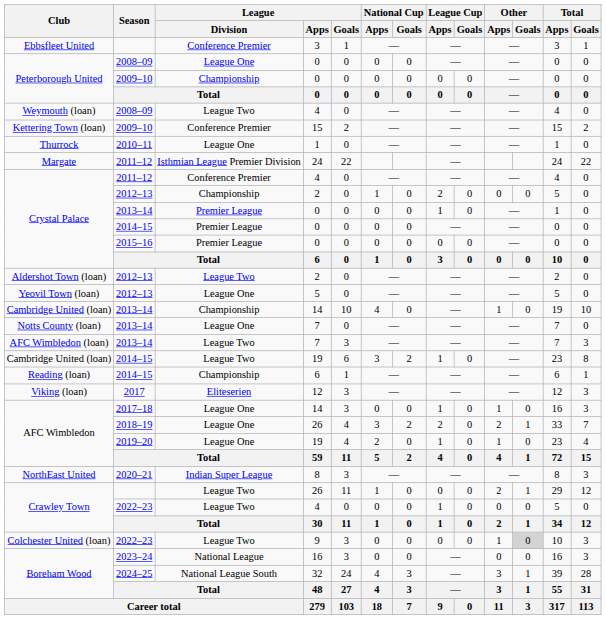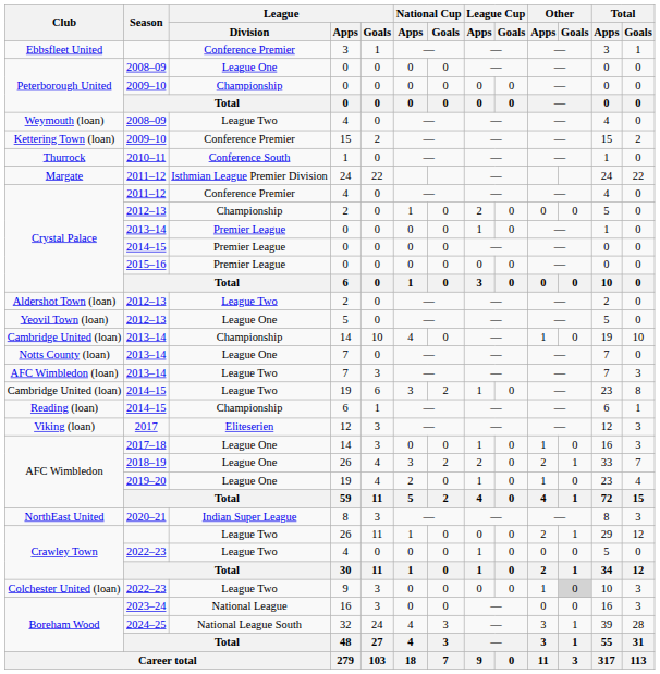 <table class=wikitable style="text-align:center">
 <tr>
 <th rowspan="2">Club</th>
 <th rowspan="2">Season</th>
 <th colspan="3">League</th>
 <th colspan="2">National Cup</th>
 <th colspan="2">League Cup</th>
 <th colspan="2">Other</th>
 <th colspan="2">Total</th>
 </tr>
 <tr>
 <th>Division</th>
 <th>Apps</th>
 <th>Goals</th>
 <th>Apps</th>
 <th>Goals</th>
 <th>Apps</th>
 <th>Goals</th>
 <th>Apps</th>
 <th>Goals</th>
 <th>Apps</th>
 <th>Goals</th>
 </tr>
 <tr>
 <td><a href='#'>Ebbsfleet United</a></td>
 <td></td>
 <td><a href='#'>Conference Premier</a></td>
 <td>3</td>
 <td>1</td>
 <td colspan="2">—</td>
 <td colspan="2">—</td>
 <td colspan="2">—</td>
 <td>3</td>
 <td>1</td>
 </tr>
 <tr>
 <td rowspan="3"><a href='#'>Peterborough United</a></td>
 <td><a href='#'>2008–09</a></td>
 <td><a href='#'>League One</a></td>
 <td>0</td>
 <td>0</td>
 <td>0</td>
 <td>0</td>
 <td colspan="2">—</td>
 <td colspan="2">—</td>
 <td>0</td>
 <td>0</td>
 </tr>
 <tr>
 <td><a href='#'>2009–10</a></td>
 <td><a href='#'>Championship</a></td>
 <td>0</td>
 <td>0</td>
 <td>0</td>
 <td>0</td>
 <td>0</td>
 <td>0</td>
 <td colspan="2">—</td>
 <td>0</td>
 <td>0</td>
 </tr>
 <tr>
 <th colspan="2">Total</th>
 <th>0</th>
 <th>0</th>
 <th>0</th>
 <th>0</th>
 <th>0</th>
 <th>0</th>
 <th colspan="2">—</th>
 <th>0</th>
 <th>0</th>
 </tr>
 <tr>
 <td><a href='#'>Weymouth</a> (loan)</td>
 <td><a href='#'>2008–09</a></td>
 <td>League Two</td>
 <td>4</td>
 <td>0</td>
 <td colspan="2">—</td>
 <td colspan="2">—</td>
 <td colspan="2">—</td>
 <td>4</td>
 <td>0</td>
 </tr>
 <tr>
 <td><a href='#'>Kettering Town</a> (loan)</td>
 <td><a href='#'>2009–10</a></td>
 <td>Conference Premier</td>
 <td>15</td>
 <td>2</td>
 <td colspan="2">—</td>
 <td colspan="2">—</td>
 <td colspan="2">—</td>
 <td>15</td>
 <td>2</td>
 </tr>
 <tr>
 <td><a href='#'>Thurrock</a></td>
 <td><a href='#'>2010–11</a></td>
-<td>League One</td>
+<td><a href='#'>Conference South</a></td>
 <td>1</td>
 <td>0</td>
 <td colspan="2">—</td>
 <td colspan="2">—</td>
 <td colspan="2">—</td>
 <td>1</td>
 <td>0</td>
 </tr>
 <tr>
 <td><a href='#'>Margate</a></td>
 <td><a href='#'>2011–12</a></td>
 <td><a href='#'>Isthmian League</a> Premier Division</td>
 <td>24</td>
 <td>22</td>
 <td></td>
 <td></td>
 <td colspan="2">—</td>
 <td></td>
 <td></td>
 <td>24</td>
 <td>22</td>
 </tr>
 <tr>
 <td rowspan="6"><a href='#'>Crystal Palace</a></td>
 <td><a href='#'>2011–12</a></td>
 <td>Conference Premier</td>
 <td>4</td>
 <td>0</td>
 <td colspan="2">—</td>
 <td colspan="2">—</td>
 <td colspan="2">—</td>
 <td>4</td>
 <td>0</td>
 </tr>
 <tr>
 <td><a href='#'>2012–13</a></td>
 <td>Championship</td>
 <td>2</td>
 <td>0</td>
 <td>1</td>
 <td>0</td>
 <td>2</td>
 <td>0</td>
 <td>0</td>
 <td>0</td>
 <td>5</td>
 <td>0</td>
 </tr>
 <tr>
 <td><a href='#'>2013–14</a></td>
 <td><a href='#'>Premier League</a></td>
 <td>0</td>
 <td>0</td>
 <td>0</td>
 <td>0</td>
 <td>1</td>
 <td>0</td>
 <td colspan="2">—</td>
 <td>1</td>
 <td>0</td>
 </tr>
 <tr>
 <td><a href='#'>2014–15</a></td>
 <td>Premier League</td>
 <td>0</td>
 <td>0</td>
 <td>0</td>
 <td>0</td>
 <td colspan="2">—</td>
 <td colspan="2">—</td>
 <td>0</td>
 <td>0</td>
 </tr>
 <tr>
 <td><a href='#'>2015–16</a></td>
 <td>Premier League</td>
 <td>0</td>
 <td>0</td>
 <td>0</td>
 <td>0</td>
 <td>0</td>
 <td>0</td>
 <td colspan="2">—</td>
 <td>0</td>
 <td>0</td>
 </tr>
 <tr>
 <th colspan="2">Total</th>
 <th>6</th>
 <th>0</th>
 <th>1</th>
 <th>0</th>
 <th>3</th>
 <th>0</th>
 <th>0</th>
 <th>0</th>
 <th>10</th>
 <th>0</th>
 </tr>
 <tr>
 <td><a href='#'>Aldershot Town</a> (loan)</td>
 <td><a href='#'>2012–13</a></td>
 <td><a href='#'>League Two</a></td>
 <td>2</td>
 <td>0</td>
 <td colspan="2">—</td>
 <td colspan="2">—</td>
 <td colspan="2">—</td>
 <td>2</td>
 <td>0</td>
 </tr>
 <tr>
 <td><a href='#'>Yeovil Town</a> (loan)</td>
 <td><a href='#'>2012–13</a></td>
 <td>League One</td>
 <td>5</td>
 <td>0</td>
 <td colspan="2">—</td>
 <td colspan="2">—</td>
 <td colspan="2">—</td>
 <td>5</td>
 <td>0</td>
 </tr>
 <tr>
 <td><a href='#'>Cambridge United</a> (loan)</td>
 <td><a href='#'>2013–14</a></td>
 <td>Championship</td>
 <td>14</td>
 <td>10</td>
 <td>4</td>
 <td>0</td>
 <td colspan="2">—</td>
 <td>1</td>
 <td>0</td>
 <td>19</td>
 <td>10</td>
 </tr>
 <tr>
 <td><a href='#'>Notts County</a> (loan)</td>
 <td><a href='#'>2013–14</a></td>
 <td>League One</td>
 <td>7</td>
 <td>0</td>
 <td colspan="2">—</td>
 <td colspan="2">—</td>
 <td colspan="2">—</td>
 <td>7</td>
 <td>0</td>
 </tr>
 <tr>
 <td><a href='#'>AFC Wimbledon</a> (loan)</td>
 <td><a href='#'>2013–14</a></td>
 <td>League Two</td>
 <td>7</td>
 <td>3</td>
 <td colspan="2">—</td>
 <td colspan="2">—</td>
 <td colspan="2">—</td>
 <td>7</td>
 <td>3</td>
 </tr>
 <tr>
 <td>Cambridge United (loan)</td>
 <td><a href='#'>2014–15</a></td>
 <td>League Two</td>
 <td>19</td>
 <td>6</td>
 <td>3</td>
 <td>2</td>
 <td>1</td>
 <td>0</td>
 <td colspan="2">—</td>
 <td>23</td>
 <td>8</td>
 </tr>
 <tr>
 <td><a href='#'>Reading</a> (loan)</td>
 <td><a href='#'>2014–15</a></td>
 <td>Championship</td>
 <td>6</td>
 <td>1</td>
 <td colspan="2">—</td>
 <td colspan="2">—</td>
 <td colspan="2">—</td>
 <td>6</td>
 <td>1</td>
 </tr>
 <tr>
 <td><a href='#'>Viking</a> (loan)</td>
 <td><a href='#'>2017</a></td>
 <td><a href='#'>Eliteserien</a></td>
 <td>12</td>
 <td>3</td>
 <td colspan="2">—</td>
 <td colspan="2">—</td>
 <td colspan="2">—</td>
 <td>12</td>
 <td>3</td>
 </tr>
 <tr>
 <td rowspan="4">AFC Wimbledon</td>
 <td><a href='#'>2017–18</a></td>
 <td>League One</td>
 <td>14</td>
 <td>3</td>
 <td>0</td>
 <td>0</td>
 <td>1</td>
 <td>0</td>
 <td>1</td>
 <td>0</td>
 <td>16</td>
 <td>3</td>
 </tr>
 <tr>
 <td><a href='#'>2018–19</a></td>
 <td>League One</td>
 <td>26</td>
 <td>4</td>
 <td>3</td>
 <td>2</td>
 <td>2</td>
 <td>0</td>
 <td>2</td>
 <td>1</td>
 <td>33</td>
 <td>7</td>
 </tr>
 <tr>
 <td><a href='#'>2019–20</a></td>
 <td>League One</td>
 <td>19</td>
 <td>4</td>
 <td>2</td>
 <td>0</td>
 <td>1</td>
 <td>0</td>
 <td>1</td>
 <td>0</td>
 <td>23</td>
 <td>4</td>
 </tr>
 <tr>
 <th colspan="2">Total</th>
 <th>59</th>
 <th>11</th>
 <th>5</th>
 <th>2</th>
 <th>4</th>
 <th>0</th>
 <th>4</th>
 <th>1</th>
 <th>72</th>
 <th>15</th>
 </tr>
 <tr>
 <td><a href='#'>NorthEast United</a></td>
 <td><a href='#'>2020–21</a></td>
 <td><a href='#'>Indian Super League</a></td>
 <td>8</td>
 <td>3</td>
 <td colspan="2">—</td>
 <td colspan="2">—</td>
 <td colspan="2">—</td>
 <td>8</td>
 <td>3</td>
 </tr>
 <tr>
 <td rowspan="3"><a href='#'>Crawley Town</a></td>
 <td></td>
 <td>League Two</td>
 <td>26</td>
 <td>11</td>
 <td>1</td>
 <td>0</td>
 <td>0</td>
 <td>0</td>
 <td>2</td>
 <td>1</td>
 <td>29</td>
 <td>12</td>
 </tr>
 <tr>
 <td><a href='#'>2022–23</a></td>
 <td>League Two</td>
 <td>4</td>
 <td>0</td>
 <td>0</td>
 <td>0</td>
 <td>1</td>
 <td>0</td>
 <td>0</td>
 <td>0</td>
 <td>5</td>
 <td>0</td>
 </tr>
 <tr>
 <th colspan="2">Total</th>
 <th>30</th>
 <th>11</th>
 <th>1</th>
 <th>0</th>
 <th>1</th>
 <th>0</th>
 <th>2</th>
 <th>1</th>
 <th>34</th>
 <th>12</th>
 </tr>
 <tr>
 <td><a href='#'>Colchester United</a> (loan)</td>
 <td><a href='#'>2022–23</a></td>
 <td>League Two</td>
 <td>9</td>
 <td>3</td>
 <td>0</td>
 <td>0</td>
 <td>0</td>
 <td>0</td>
 <td>1</td>
 <td style="background: lightgrey;">0</td>
 <td>10</td>
 <td>3</td>
 </tr>
 <tr>
 <td rowspan="3"><a href='#'>Boreham Wood</a></td>
 <td><a href='#'>2023–24</a></td>
 <td>National League</td>
 <td>16</td>
 <td>3</td>
 <td>0</td>
 <td>0</td>
 <td colspan="2">—</td>
 <td>0</td>
 <td>0</td>
 <td>16</td>
 <td>3</td>
 </tr>
 <tr>
 <td><a href='#'>2024–25</a></td>
 <td>National League South</td>
 <td>32</td>
 <td>24</td>
 <td>4</td>
 <td>3</td>
 <td colspan="2">—</td>
 <td>3</td>
 <td>1</td>
 <td>39</td>
 <td>28</td>
 </tr>
 <tr>
 <th colspan="2">Total</th>
 <th>48</th>
 <th>27</th>
 <th>4</th>
 <th>3</th>
 <th colspan="2">—</th>
 <th>3</th>
 <th>1</th>
 <th>55</th>
 <th>31</th>
 </tr>
 <tr>
 <th colspan="3">Career total</th>
 <th>279</th>
 <th>103</th>
 <th>18</th>
 <th>7</th>
 <th>9</th>
 <th>0</th>
 <th>11</th>
 <th>3</th>
 <th>317</th>
 <th>113</th>
 </tr>
 </table>
